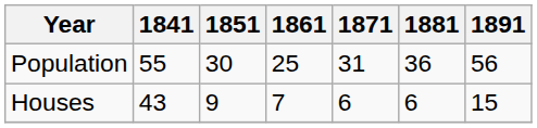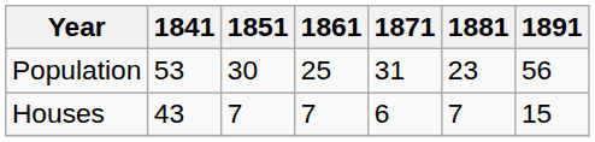 <table class="wikitable">
 <tr>
 <th>Year</th>
 <th>1841</th>
 <th>1851</th>
 <th>1861</th>
 <th>1871</th>
 <th>1881</th>
 <th>1891</th>
 </tr>
 <tr>
 <td>Population</td>
-<td>55</td>
+<td>53</td>
 <td>30</td>
 <td>25</td>
 <td>31</td>
-<td>36</td>
+<td>23</td>
 <td>56</td>
 </tr>
 <tr>
 <td>Houses</td>
 <td>43</td>
-<td>9</td>
+<td>7</td>
 <td>7</td>
 <td>6</td>
-<td>6</td>
+<td>7</td>
 <td>15</td>
 </tr>
 <tr>
 </tr>
 </table>
